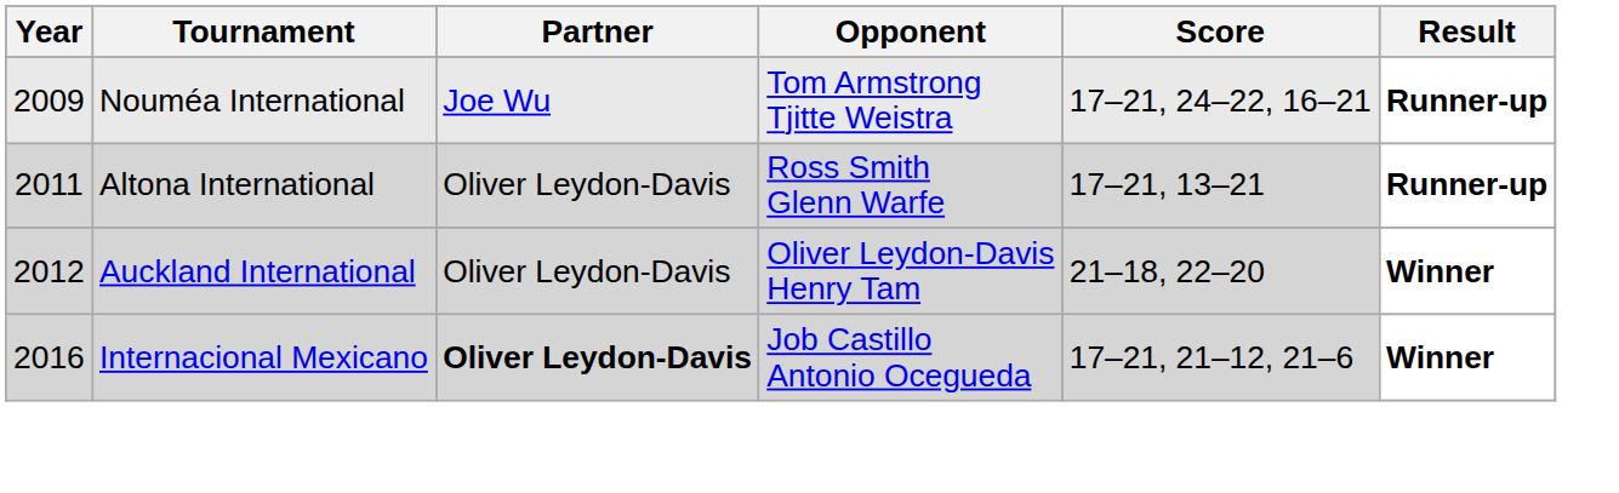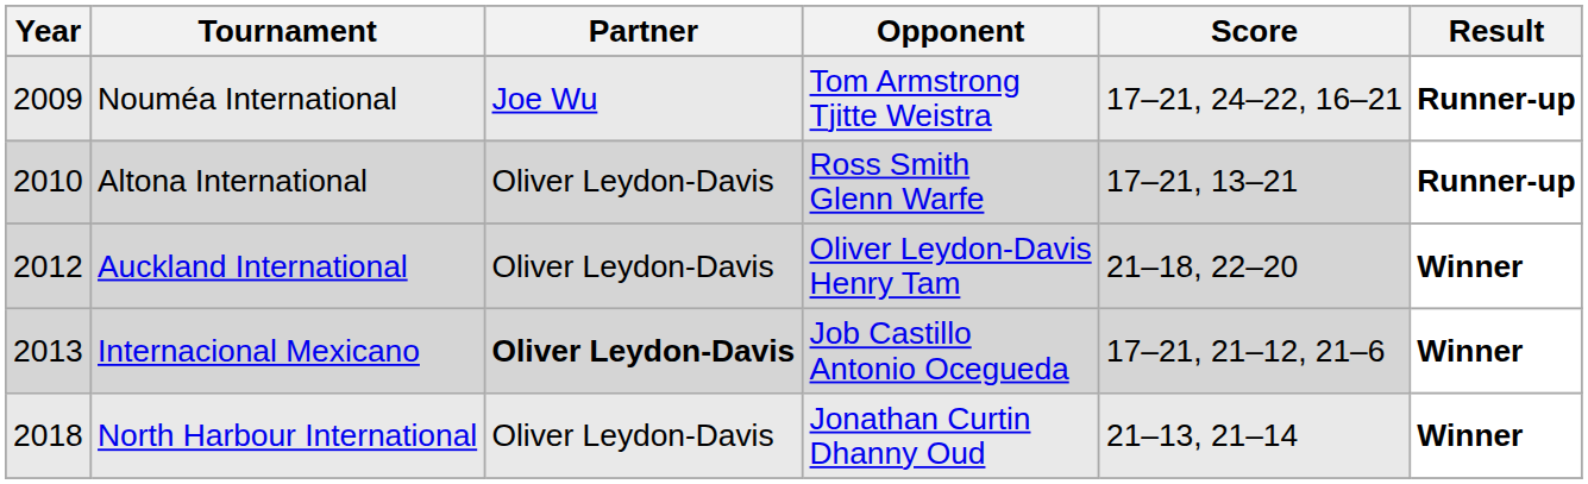 <table class="sortable wikitable" style="font-size: 90%;">
 <tr>
 <th>Year</th>
 <th>Tournament</th>
 <th>Partner</th>
 <th>Opponent</th>
 <th>Score</th>
 <th>Result</th>
 </tr>
 <tr style="background:#E9E9E9">
 <td align="center">2009</td>
 <td align="left">Nouméa International</td>
 <td align="left"> <a href='#'>Joe Wu</a></td>
 <td align="left"> <a href='#'>Tom Armstrong</a> <br>  <a href='#'>Tjitte Weistra</a></td>
 <td align="left">17–21, 24–22, 16–21</td>
 <td style="text-align:left; background:white"> <strong>Runner-up</strong></td>
 </tr>
 <tr style="background:#D5D5D5">
-<td align="center">2011</td>
+<td align="center">2010</td>
 <td align="left">Altona International</td>
 <td align="left"> Oliver Leydon-Davis</td>
 <td align="left"> <a href='#'>Ross Smith</a> <br>  <a href='#'>Glenn Warfe</a></td>
 <td align="left">17–21, 13–21</td>
 <td style="text-align:left; background:white"> <strong>Runner-up</strong></td>
 </tr>
 <tr style="background:#D5D5D5">
 <td align="center">2012</td>
 <td align="left"><a href='#'>Auckland International</a></td>
 <td align="left"> Oliver Leydon-Davis</td>
 <td align="left"> <a href='#'>Oliver Leydon-Davis</a> <br>  <a href='#'>Henry Tam</a></td>
 <td align="left">21–18, 22–20</td>
 <td style="text-align:left; background:white"> <strong>Winner</strong></td>
 </tr>
 <tr style="background:#D5D5D5">
-<td align="center">2016</td>
+<td align="center">2013</td>
 <td align="left"><a href='#'>Internacional Mexicano</a></td>
 <td align="left"><strong> Oliver Leydon-Davis</strong></td>
 <td align="left"> <a href='#'>Job Castillo</a> <br>  <a href='#'>Antonio Ocegueda</a></td>
 <td align="left">17–21, 21–12, 21–6</td>
 <td style="text-align:left; background:white"> <strong>Winner</strong></td>
 </tr>
+<tr style="background:#E9E9E9">
+<td align="center">2018</td>
+<td align="left"><a href='#'>North Harbour International</a></td>
+<td align="left"> Oliver Leydon-Davis</td>
+<td align="left"> <a href='#'>Jonathan Curtin</a> <br>  <a href='#'>Dhanny Oud</a></td>
+<td align="left">21–13, 21–14</td>
+<td style="text-align:left; background:white"> <strong>Winner</strong></td>
+</tr>
 </table>
